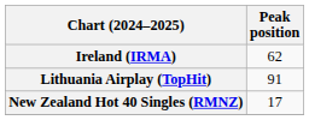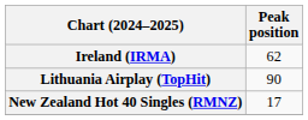 <table class="wikitable sortable plainrowheaders" style="text-align:center">
 <tr>
 <th scope="col">Chart (2024–2025)</th>
 <th scope="col">Peak<br>position</th>
 </tr>
 <tr>
 <th scope="row">Ireland (<a href='#'>IRMA</a>)</th>
 <td>62</td>
 </tr>
 <tr>
 <th scope="row">Lithuania Airplay (<a href='#'>TopHit</a>)</th>
-<td>91</td>
+<td>90</td>
 </tr>
 <tr>
 <th scope="row">New Zealand Hot 40 Singles (<a href='#'>RMNZ</a>)</th>
 <td>17</td>
 </tr>
 <tr>
 </tr>
 <tr>
 </tr>
 <tr>
 </tr>
 <tr>
 </tr>
 <tr>
 </tr>
 <tr>
 </tr>
 </table>
